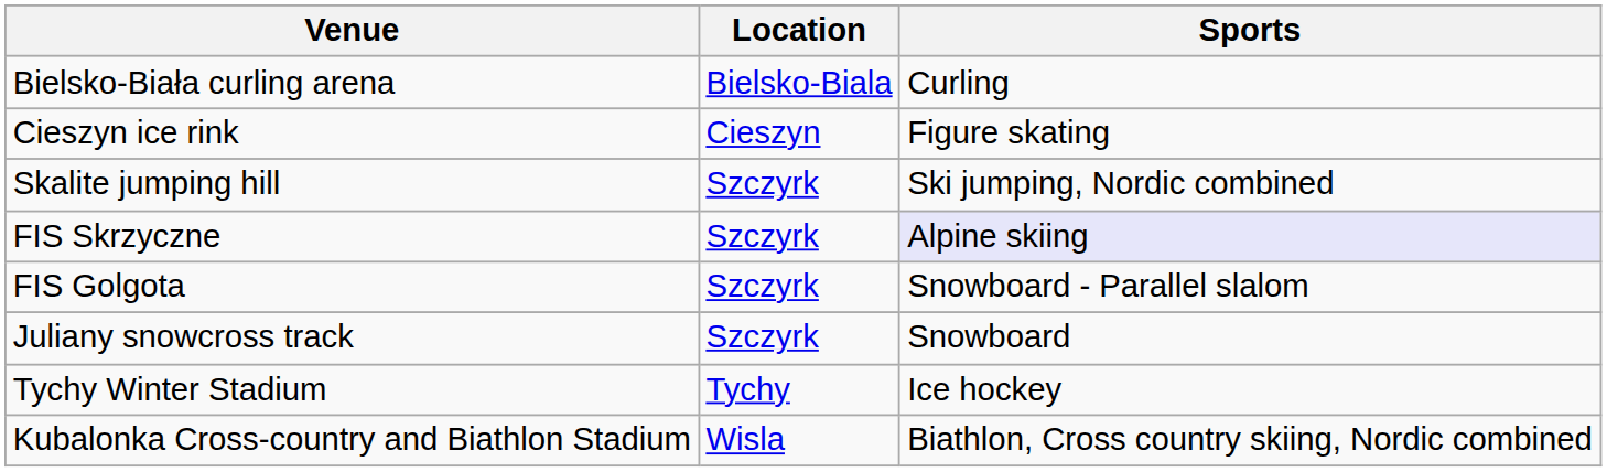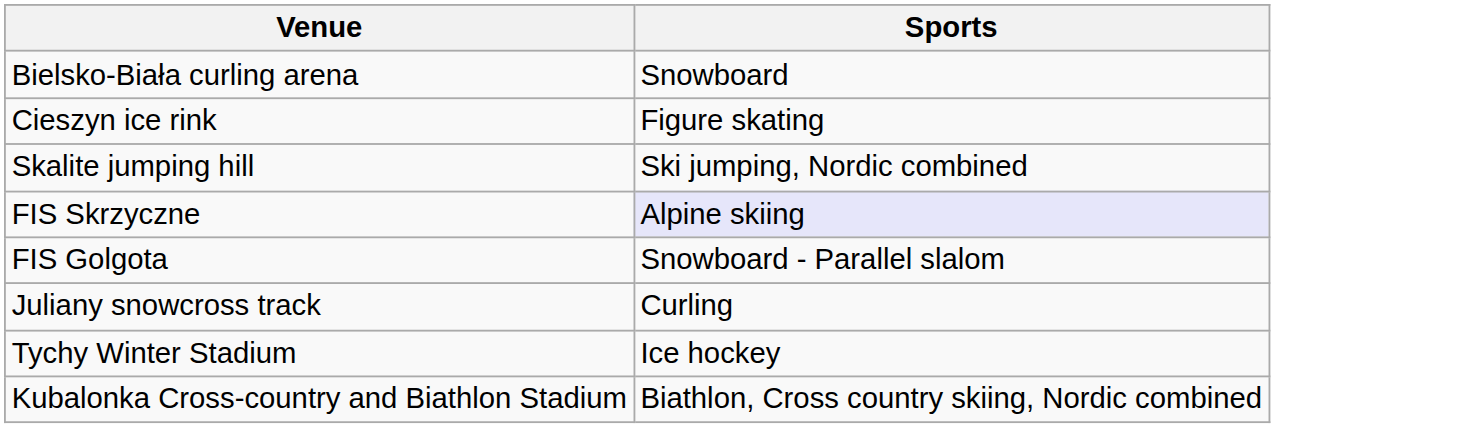 <table class="wikitable">
 <tr>
 <th>Venue</th>
-<th>Location</th>
 <th>Sports</th>
 </tr>
 <tr>
 <td>Bielsko-Biała curling arena</td>
-<td><a href='#'>Bielsko-Biala</a></td>
-<td>Curling</td>
+<td>Snowboard</td>
 </tr>
 <tr>
 <td>Cieszyn ice rink</td>
-<td><a href='#'>Cieszyn</a></td>
 <td>Figure skating</td>
 </tr>
 <tr>
 <td>Skalite jumping hill</td>
-<td><a href='#'>Szczyrk</a></td>
 <td>Ski jumping, Nordic combined</td>
 </tr>
 <tr>
 <td>FIS Skrzyczne</td>
-<td><a href='#'>Szczyrk</a></td>
 <td style="background: lavender;">Alpine skiing</td>
 </tr>
 <tr>
 <td>FIS Golgota</td>
-<td><a href='#'>Szczyrk</a></td>
 <td>Snowboard - Parallel slalom</td>
 </tr>
 <tr>
 <td>Juliany snowcross track</td>
-<td><a href='#'>Szczyrk</a></td>
-<td>Snowboard</td>
+<td>Curling</td>
 </tr>
 <tr>
 <td>Tychy Winter Stadium</td>
-<td><a href='#'>Tychy</a></td>
 <td>Ice hockey</td>
 </tr>
 <tr>
 <td>Kubalonka Cross-country and Biathlon Stadium</td>
-<td><a href='#'>Wisla</a></td>
 <td>Biathlon, Cross country skiing, Nordic combined</td>
 </tr>
 </table>
